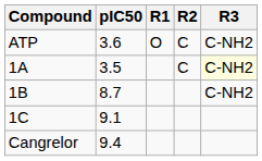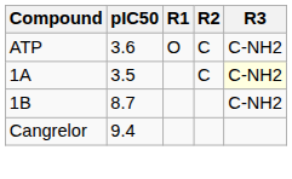 <table class="wikitable">
 <tr>
 <th>Compound</th>
 <th>pIC50</th>
 <th>R1</th>
 <th>R2</th>
 <th>R3</th>
 </tr>
 <tr>
 <td>ATP</td>
 <td>3.6</td>
 <td>O</td>
 <td>C</td>
 <td>C-NH2</td>
 </tr>
 <tr>
 <td>1A</td>
 <td>3.5</td>
 <td></td>
 <td>C</td>
 <td style="background: lightyellow;">C-NH2</td>
 </tr>
 <tr>
 <td>1B</td>
 <td>8.7</td>
 <td></td>
 <td></td>
 <td>C-NH2</td>
 </tr>
 <tr>
-<td>1C</td>
-<td>9.1</td>
-<td></td>
-<td></td>
-<td></td>
-</tr>
-<tr>
 <td>Cangrelor</td>
 <td>9.4</td>
 <td></td>
 <td></td>
 <td></td>
 </tr>
 </table>
